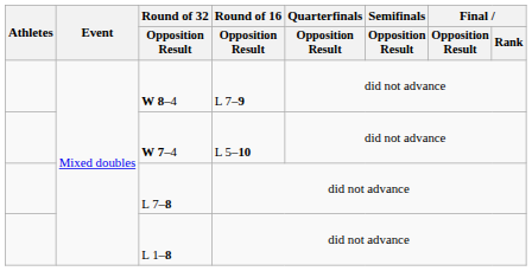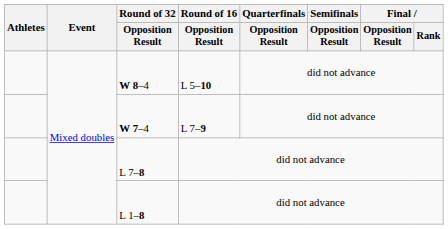 <table class="wikitable" style="font-size:90%">
 <tr>
 <th rowspan=2>Athletes</th>
 <th rowspan=2>Event</th>
 <th>Round of 32</th>
 <th>Round of 16</th>
 <th>Quarterfinals</th>
 <th>Semifinals</th>
 <th colspan=2>Final / </th>
 </tr>
 <tr style="font-size:95%">
 <th>Opposition<br>Result</th>
 <th>Opposition<br>Result</th>
 <th>Opposition<br>Result</th>
 <th>Opposition<br>Result</th>
 <th>Opposition<br>Result</th>
 <th>Rank</th>
 </tr>
 <tr>
 <td align=left><br></td>
 <td align=left rowspan=4><a href='#'>Mixed doubles</a></td>
 <td align=left><br><br><strong>W</strong> <strong>8</strong>–4</td>
-<td align=left><br><br>L 7–<strong>9</strong></td>
+<td><br><br>L 5–<strong>10</strong></td>
 <td align=center colspan=4>did not advance</td>
 </tr>
 <tr>
 <td align=left><br></td>
 <td align=left><br><br><strong>W</strong> <strong>7</strong>–4</td>
-<td><br><br>L 5–<strong>10</strong></td>
+<td align=left><br><br>L 7–<strong>9</strong></td>
 <td align=center colspan=4>did not advance</td>
 </tr>
 <tr>
 <td align=left><br></td>
 <td align=left><br><br>L 7–<strong>8</strong></td>
 <td align=center colspan=5>did not advance</td>
 </tr>
 <tr>
 <td align=left><br></td>
 <td align=left><br><br>L 1–<strong>8</strong></td>
 <td align=center colspan=5>did not advance</td>
 </tr>
 </table>
